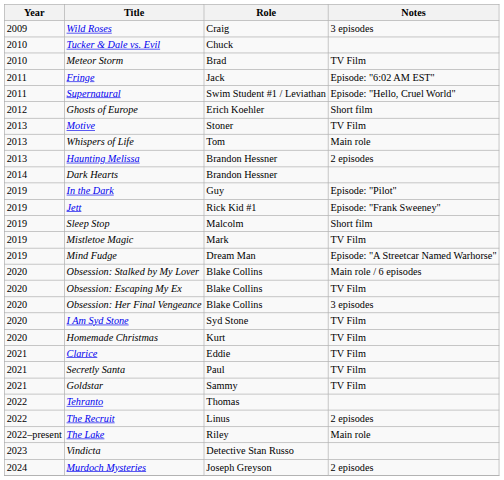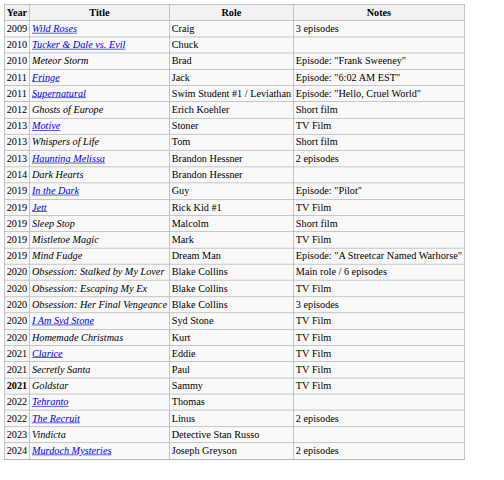 <table class="wikitable sortable">
 <tr>
 <th>Year</th>
 <th>Title</th>
 <th>Role</th>
 <th class="unsortable">Notes</th>
 </tr>
 <tr>
 <td>2009</td>
 <td><em><a href='#'>Wild Roses</a></em></td>
 <td>Craig</td>
 <td>3 episodes</td>
 </tr>
 <tr>
 <td>2010</td>
 <td><em><a href='#'>Tucker & Dale vs. Evil</a></em></td>
 <td>Chuck</td>
 <td></td>
 </tr>
 <tr>
 <td>2010</td>
 <td><em>Meteor Storm</em></td>
 <td>Brad</td>
-<td>TV Film</td>
+<td>Episode: "Frank Sweeney"</td>
 </tr>
 <tr>
 <td>2011</td>
 <td><em><a href='#'>Fringe</a></em></td>
 <td>Jack</td>
 <td>Episode: "6:02 AM EST"</td>
 </tr>
 <tr>
 <td>2011</td>
 <td><em><a href='#'>Supernatural</a></em></td>
 <td>Swim Student #1 / Leviathan</td>
 <td>Episode: "Hello, Cruel World"</td>
 </tr>
 <tr>
 <td>2012</td>
 <td><em>Ghosts of Europe</em></td>
 <td>Erich Koehler</td>
 <td>Short film</td>
 </tr>
 <tr>
 <td>2013</td>
 <td><em><a href='#'>Motive</a></em></td>
 <td>Stoner</td>
 <td>TV Film</td>
 </tr>
 <tr>
 <td>2013</td>
 <td><em>Whispers of Life</em></td>
 <td>Tom</td>
-<td>Main role</td>
+<td>Short film</td>
 </tr>
 <tr>
 <td>2013</td>
 <td><em><a href='#'>Haunting Melissa</a></em></td>
 <td>Brandon Hessner</td>
 <td>2 episodes</td>
 </tr>
 <tr>
 <td>2014</td>
 <td><em>Dark Hearts</em></td>
 <td>Brandon Hessner</td>
 <td></td>
 </tr>
 <tr>
 <td>2019</td>
 <td><em><a href='#'>In the Dark</a></em></td>
 <td>Guy</td>
 <td>Episode: "Pilot"</td>
 </tr>
 <tr>
 <td>2019</td>
 <td><em><a href='#'>Jett</a></em></td>
 <td>Rick Kid #1</td>
-<td>Episode: "Frank Sweeney"</td>
+<td>TV Film</td>
 </tr>
 <tr>
 <td>2019</td>
 <td><em>Sleep Stop</em></td>
 <td>Malcolm</td>
 <td>Short film</td>
 </tr>
 <tr>
 <td>2019</td>
 <td><em>Mistletoe Magic</em></td>
 <td>Mark</td>
 <td>TV Film</td>
 </tr>
 <tr>
 <td>2019</td>
 <td><em>Mind Fudge</em></td>
 <td>Dream Man</td>
 <td>Episode: "A Streetcar Named Warhorse"</td>
 </tr>
 <tr>
 <td>2020</td>
 <td><em>Obsession: Stalked by My Lover</em></td>
 <td>Blake Collins</td>
 <td>Main role / 6 episodes</td>
 </tr>
 <tr>
 <td>2020</td>
 <td><em>Obsession: Escaping My Ex</em></td>
 <td>Blake Collins</td>
 <td>TV Film</td>
 </tr>
 <tr>
 <td>2020</td>
 <td><em>Obsession: Her Final Vengeance</em></td>
 <td>Blake Collins</td>
 <td>3 episodes</td>
 </tr>
 <tr>
 <td>2020</td>
 <td><em><a href='#'>I Am Syd Stone</a></em></td>
 <td>Syd Stone</td>
 <td>TV Film</td>
 </tr>
 <tr>
 <td>2020</td>
 <td><em>Homemade Christmas</em></td>
 <td>Kurt</td>
 <td>TV Film</td>
 </tr>
 <tr>
 <td>2021</td>
 <td><em><a href='#'>Clarice</a></em></td>
 <td>Eddie</td>
 <td>TV Film</td>
 </tr>
 <tr>
 <td>2021</td>
 <td><em>Secretly Santa</em></td>
 <td>Paul</td>
 <td>TV Film</td>
 </tr>
 <tr>
-<td>2021</td>
+<td><strong>2021</strong></td>
 <td><em>Goldstar</em></td>
 <td>Sammy</td>
 <td>TV Film</td>
 </tr>
 <tr>
 <td>2022</td>
 <td><em><a href='#'>Tehranto</a></em></td>
 <td>Thomas</td>
 <td></td>
 </tr>
 <tr>
 <td>2022</td>
 <td data-sort-value="Recruit, The"><em><a href='#'>The Recruit</a></em></td>
 <td>Linus</td>
 <td>2 episodes</td>
 </tr>
 <tr>
-<td>2022–present</td>
-<td data-sort-value="Lake, The"><em><a href='#'>The Lake</a></em></td>
-<td>Riley</td>
-<td>Main role</td>
-</tr>
-<tr>
 <td>2023</td>
 <td><em>Vindicta</em></td>
 <td>Detective Stan Russo</td>
 <td></td>
 </tr>
 <tr>
 <td>2024</td>
 <td><em><a href='#'>Murdoch Mysteries</a></em></td>
 <td>Joseph Greyson</td>
 <td>2 episodes</td>
 </tr>
 <tr>
 </tr>
 </table>
